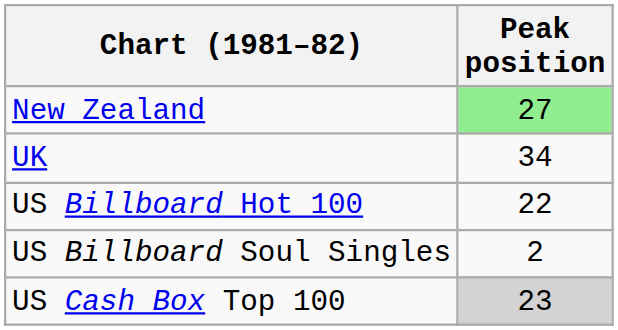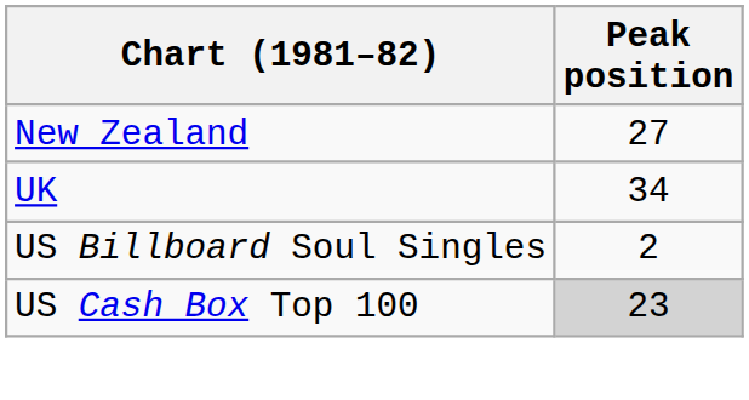 <table class="wikitable sortable">
 <tr>
 <th align="left">Chart (1981–82)</th>
 <th align="left">Peak<br>position</th>
 </tr>
 <tr>
 <td><a href='#'>New Zealand</a></td>
-<td style="background: lightgreen; text-align:center;">27</td>
+<td style="text-align:center;">27</td>
 </tr>
 <tr>
 <td><a href='#'>UK</a></td>
 <td style="text-align:center;">34</td>
-</tr>
-<tr>
-<td>US <a href='#'><em>Billboard</em> Hot 100</a></td>
-<td style="text-align:center;">22</td>
 </tr>
 <tr>
 <td>US <em>Billboard</em> Soul Singles</td>
 <td style="text-align:center;">2</td>
 </tr>
 <tr>
 <td>US <em><a href='#'>Cash Box</a></em> Top 100</td>
 <td style="background: lightgrey; text-align:center;">23</td>
 </tr>
 </table>
